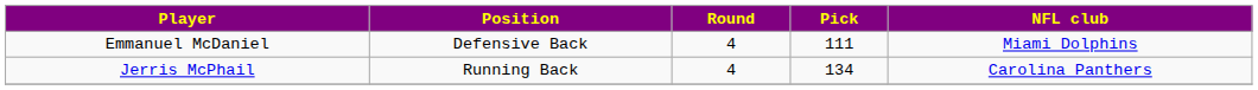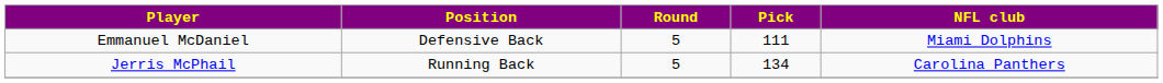 <table class="wikitable" width="80%">
 <tr align="center"  style="background:purple;color:yellow;">
 <td><strong>Player</strong></td>
 <td><strong>Position</strong></td>
 <td><strong>Round</strong></td>
 <td><strong>Pick</strong></td>
 <td><strong>NFL club</strong></td>
 </tr>
 <tr align="center" bgcolor="">
 <td>Emmanuel McDaniel</td>
 <td>Defensive Back</td>
-<td>4</td>
+<td>5</td>
 <td>111</td>
 <td><a href='#'>Miami Dolphins</a></td>
 </tr>
 <tr align="center" bgcolor="">
 <td><a href='#'>Jerris McPhail</a></td>
 <td>Running Back</td>
-<td>4</td>
+<td>5</td>
 <td>134</td>
 <td><a href='#'>Carolina Panthers</a></td>
 </tr>
 <tr align="center" bgcolor="">
 </tr>
 </table>
